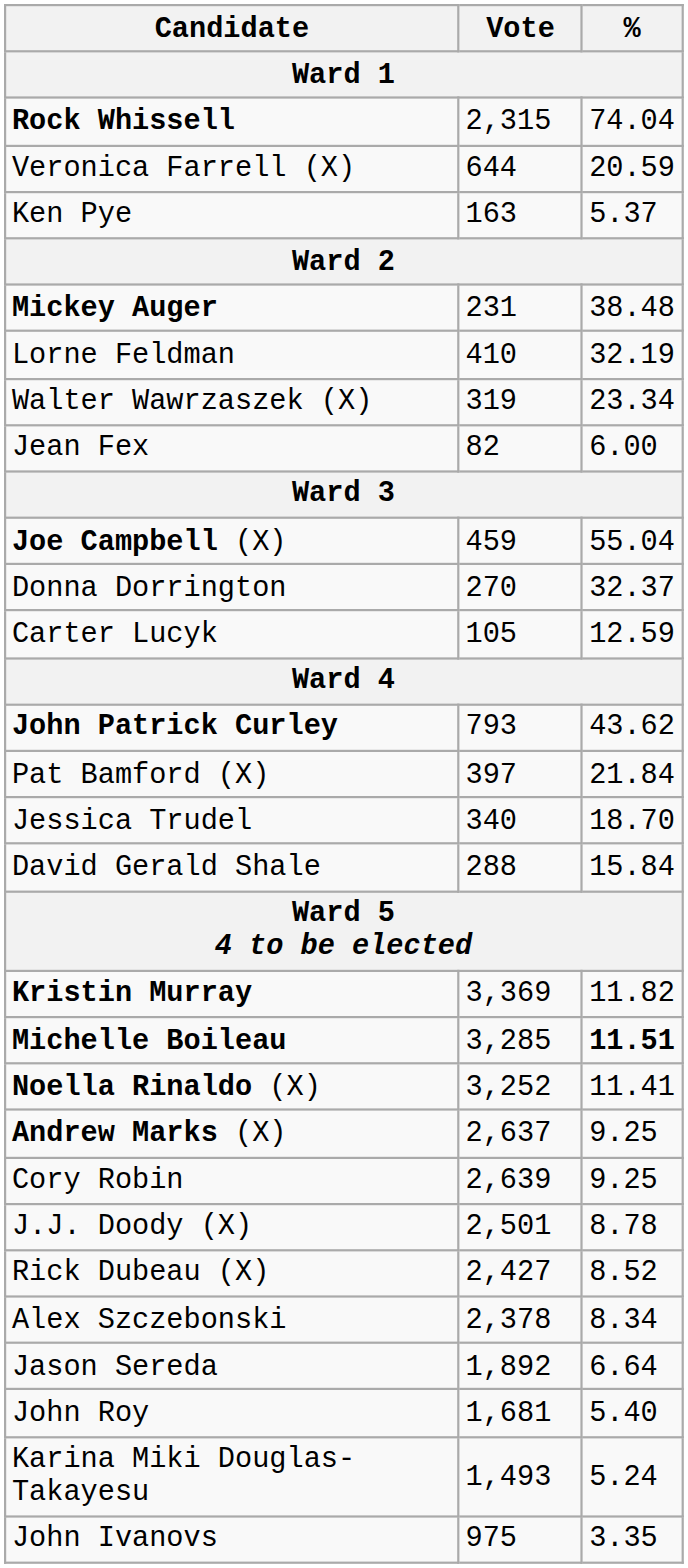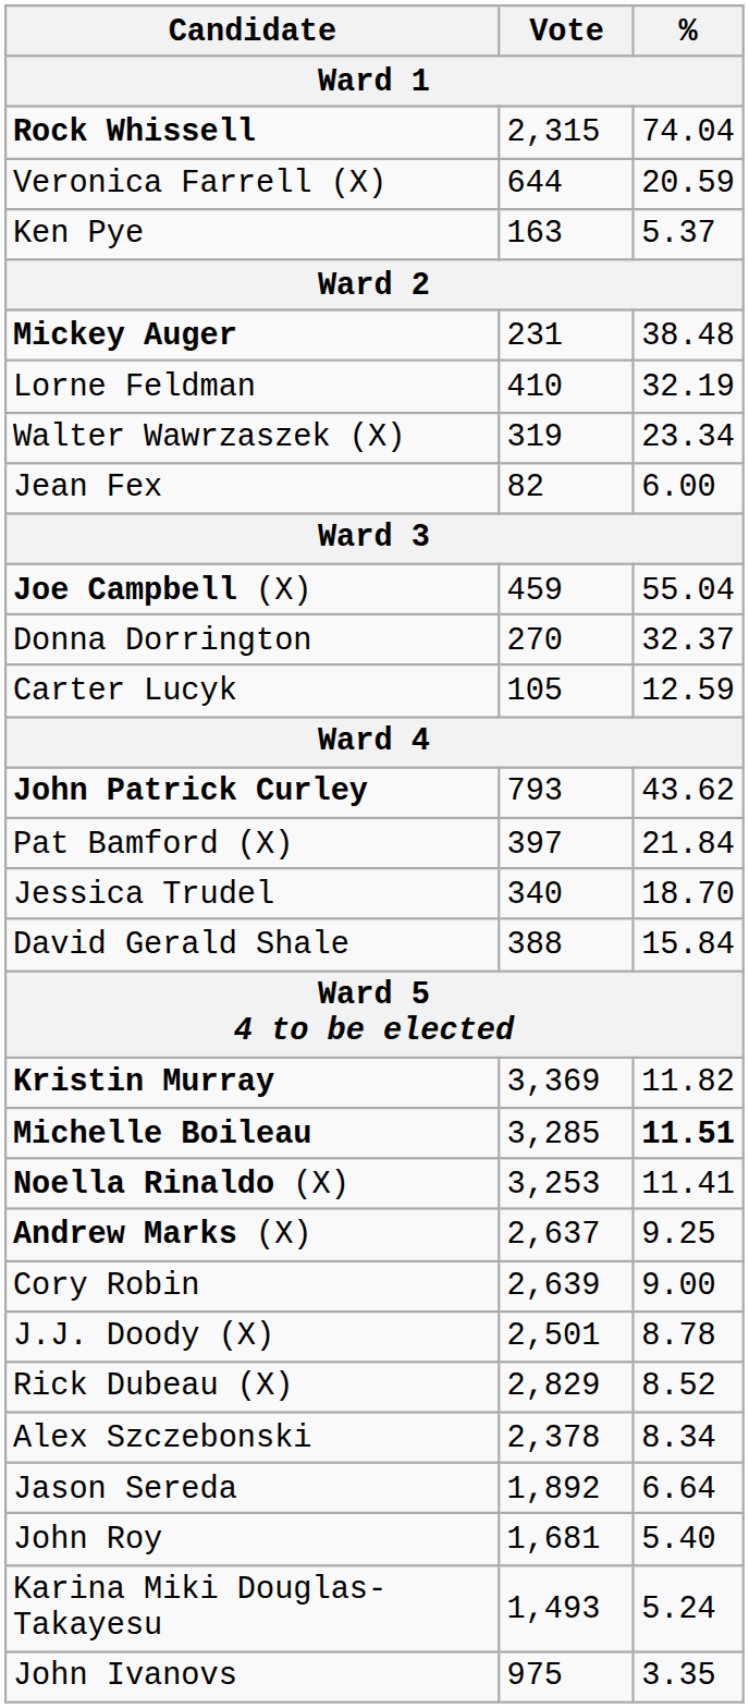 <table class="wikitable">
 <tr>
 <th bgcolor="#DDDDFF" width="200px">Candidate</th>
 <th bgcolor="#DDDDFF" width="50px">Vote</th>
 <th bgcolor="#DDDDFF" width="30px">%</th>
 </tr>
 <tr>
 <th colspan="3">Ward 1</th>
 </tr>
 <tr>
 <td><strong>Rock Whissell</strong></td>
 <td>2,315</td>
 <td>74.04</td>
 </tr>
 <tr>
 <td>Veronica Farrell (X)</td>
 <td>644</td>
 <td>20.59</td>
 </tr>
 <tr>
 <td>Ken Pye</td>
 <td>163</td>
 <td>5.37</td>
 </tr>
 <tr>
 <th colspan="3">Ward 2</th>
 </tr>
 <tr>
 <td><strong>Mickey Auger</strong></td>
 <td>231</td>
 <td>38.48</td>
 </tr>
 <tr>
 <td>Lorne Feldman</td>
 <td>410</td>
 <td>32.19</td>
 </tr>
 <tr>
 <td>Walter Wawrzaszek (X)</td>
 <td>319</td>
 <td>23.34</td>
 </tr>
 <tr>
 <td>Jean Fex</td>
 <td>82</td>
 <td>6.00</td>
 </tr>
 <tr>
 <th colspan="3">Ward 3</th>
 </tr>
 <tr>
 <td><strong>Joe Campbell</strong> (X)</td>
 <td>459</td>
 <td>55.04</td>
 </tr>
 <tr>
 <td>Donna Dorrington</td>
 <td>270</td>
 <td>32.37</td>
 </tr>
 <tr>
 <td>Carter Lucyk</td>
 <td>105</td>
 <td>12.59</td>
 </tr>
 <tr>
 <th colspan="3">Ward 4</th>
 </tr>
 <tr>
 <td><strong>John Patrick Curley</strong></td>
 <td>793</td>
 <td>43.62</td>
 </tr>
 <tr>
 <td>Pat Bamford (X)</td>
 <td>397</td>
 <td>21.84</td>
 </tr>
 <tr>
 <td>Jessica Trudel</td>
 <td>340</td>
 <td>18.70</td>
 </tr>
 <tr>
 <td>David Gerald Shale</td>
-<td>288</td>
+<td>388</td>
 <td>15.84</td>
 </tr>
 <tr>
 <th colspan="3">Ward 5 <br> <em>4 to be elected</em></th>
 </tr>
 <tr>
 <td><strong>Kristin Murray</strong></td>
 <td>3,369</td>
 <td>11.82</td>
 </tr>
 <tr>
 <td><strong>Michelle Boileau</strong></td>
 <td>3,285</td>
 <td><strong>11.51</strong></td>
 </tr>
 <tr>
 <td><strong>Noella Rinaldo</strong> (X)</td>
-<td>3,252</td>
+<td>3,253</td>
 <td>11.41</td>
 </tr>
 <tr>
 <td><strong>Andrew Marks</strong> (X)</td>
 <td>2,637</td>
 <td>9.25</td>
 </tr>
 <tr>
 <td>Cory Robin</td>
 <td>2,639</td>
-<td>9.25</td>
+<td>9.00</td>
 </tr>
 <tr>
 <td>J.J. Doody (X)</td>
 <td>2,501</td>
 <td>8.78</td>
 </tr>
 <tr>
 <td>Rick Dubeau (X)</td>
-<td>2,427</td>
+<td>2,829</td>
 <td>8.52</td>
 </tr>
 <tr>
 <td>Alex Szczebonski</td>
 <td>2,378</td>
 <td>8.34</td>
 </tr>
 <tr>
 <td>Jason Sereda</td>
 <td>1,892</td>
 <td>6.64</td>
 </tr>
 <tr>
 <td>John Roy</td>
 <td>1,681</td>
 <td>5.40</td>
 </tr>
 <tr>
 <td>Karina Miki Douglas-Takayesu</td>
 <td>1,493</td>
 <td>5.24</td>
 </tr>
 <tr>
 <td>John Ivanovs</td>
 <td>975</td>
 <td>3.35</td>
 </tr>
 </table>
